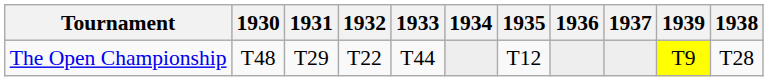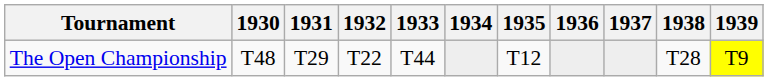 <table class="wikitable" style="font-size:95%;text-align:center;">
 <tr>
 <th>Tournament</th>
 <th>1930</th>
 <th>1931</th>
 <th>1932</th>
 <th>1933</th>
 <th>1934</th>
 <th>1935</th>
 <th>1936</th>
 <th>1937</th>
+<th>1938</th>
 <th>1939</th>
-<th>1938</th>
 </tr>
 <tr>
 <td align=left><a href='#'>The Open Championship</a></td>
 <td>T48</td>
 <td>T29</td>
 <td>T22</td>
 <td>T44</td>
 <td style="background:#eeeeee;"></td>
 <td>T12</td>
 <td style="background:#eeeeee;"></td>
 <td style="background:#eeeeee;"></td>
+<td>T28</td>
 <td style="background:yellow;">T9</td>
-<td>T28</td>
 </tr>
 </table>
